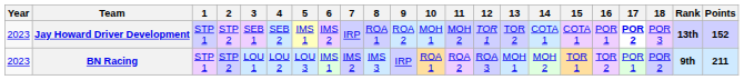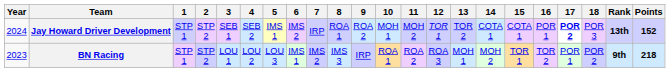 <table class="wikitable" style="text-align:center; font-size:85%">
 <tr>
 <th>Year</th>
 <th>Team</th>
 <th>1</th>
 <th>2</th>
 <th>3</th>
 <th>4</th>
 <th>5</th>
 <th>6</th>
 <th>7</th>
 <th>8</th>
 <th>9</th>
 <th>10</th>
 <th>11</th>
 <th>12</th>
 <th>13</th>
 <th>14</th>
 <th>15</th>
 <th>16</th>
 <th>17</th>
 <th>18</th>
 <th>Rank</th>
 <th>Points</th>
 </tr>
 <tr>
-<td><a href='#'>2023</a></td>
+<td><a href='#'>2024</a></td>
 <th nowrap><a href='#'>Jay Howard Driver Development</a></th>
 <td style="background:#CFCFFF;"><a href='#'>STP<br>1</a><br></td>
 <td style="background:#EFCFFF;"><a href='#'>STP<br>2</a><br></td>
 <td style="background:#EFCFFF;"><a href='#'>SEB<br>1</a><br></td>
 <td style="background:#CFEAFF;"><a href='#'>SEB<br>2</a><br></td>
 <td style="background:#FFFFBF;"><a href='#'>IMS<br>1</a><br></td>
 <td style="background:#EFCFFF;"><a href='#'>IMS<br>2</a><br></td>
 <td style="background:#CFCFFF;"><a href='#'>IRP</a><br></td>
 <td style="background:#CFCFFF;"><a href='#'>ROA<br>1</a><br></td>
 <td style="background:#CFEAFF;"><a href='#'>ROA<br>2</a><br></td>
 <td style="background:#CFEAFF;"><a href='#'>MOH<br>1</a><br></td>
 <td style="background:#CFCFFF;"><a href='#'>MOH<br>2</a><br></td>
 <td style="background:#CFCFFF;"><em><a href='#'>TOR<br>1</a></em><br></td>
 <td style="background:#CFCFFF;"><a href='#'>TOR<br>2</a><br></td>
 <td style="background:#CFEAFF;"><a href='#'>COTA<br>1</a><br></td>
 <td style="background:#EFCFFF;"><a href='#'>COTA<br>1</a><br></td>
 <td style="background:#EFCFFF;"><a href='#'>POR<br>1</a><br></td>
 <td style="background:#FFFFFF;"><strong><a href='#'>POR<br>2</a><br></strong></td>
 <td style="background:#EFCFFF;"><a href='#'>POR<br>3</a><br></td>
 <th style="background:#CFCFFF;">13th</th>
 <th style="background:#CFCFFF;">152</th>
 </tr>
 <tr>
 <td><a href='#'>2023</a></td>
 <th nowrap><a href='#'>BN Racing</a></th>
 <td style="background:#EFCFFF;"><a href='#'>STP<br>1</a><br></td>
 <td style="background:#CFCFFF;"><a href='#'>STP<br>2</a><br></td>
 <td style="background:#CFEAFF;"><a href='#'>LOU<br>1</a><br></td>
 <td style="background:#CFEAFF;"><a href='#'>LOU<br>2</a><br></td>
 <td style="background:#CFEAFF;"><a href='#'>LOU<br>3</a><br></td>
 <td style="background:#DFFFDF;"><a href='#'>IMS<br>1</a><br></td>
 <td style="background:#CFCFFF;"><a href='#'>IMS<br>2</a><br></td>
 <td style="background:#CFEAFF;"><a href='#'>IMS<br>3</a><br></td>
 <td style="background:#CFCFFF;"><a href='#'>IRP</a><br></td>
 <td style="background:#FFDF9F;"><a href='#'>ROA<br>1</a><br></td>
 <td style="background:#EFCFFF;"><a href='#'>ROA<br>2</a><br></td>
 <td style="background:#CFCFFF;"><a href='#'>ROA<br>3</a><br></td>
 <td style="background:#CFEAFF;"><a href='#'>MOH<br>1</a><br></td>
 <td style="background:#DFFFDF;"><a href='#'>MOH<br>2</a><br></td>
 <td style="background:#FFDF9F;"><a href='#'>TOR<br>1</a><br></td>
 <td style="background:#EFCFFF;"><a href='#'>TOR<br>2</a><br></td>
 <td style="background:#DFFFDF;"><a href='#'>POR<br>1</a><br></td>
 <td style="background:#CFCFFF;"><a href='#'>POR<br>2</a><br></td>
 <th style="background:#CFEAFF;">9th</th>
-<th style="background:#CFEAFF;">211</th>
+<th style="background:#CFEAFF;">218</th>
 </tr>
 </table>
